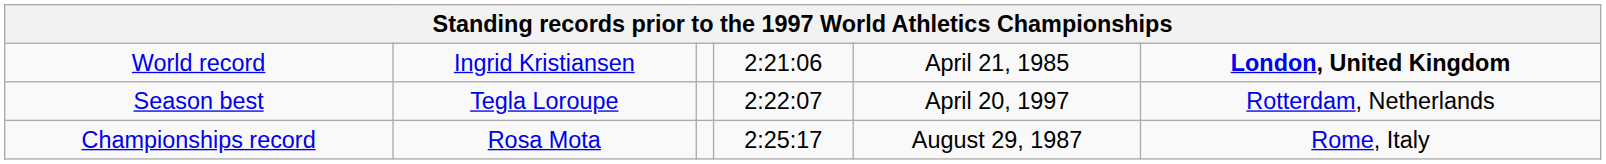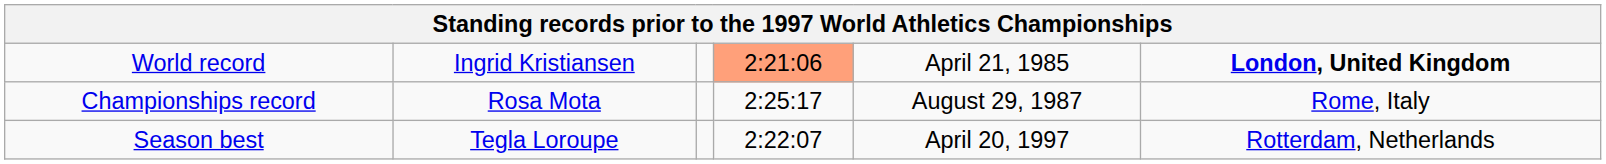 <table class="wikitable" style=" text-align:center; font-size:110%;" width="95%">
 <tr>
 <th colspan="6">Standing records prior to the 1997 World Athletics Championships</th>
 </tr>
 <tr>
 <td><a href='#'>World record</a></td>
 <td><a href='#'>Ingrid Kristiansen</a></td>
 <td></td>
-<td>2:21:06</td>
+<td style="background: lightsalmon;">2:21:06</td>
 <td>April 21, 1985</td>
 <td><strong><a href='#'>London</a>, United Kingdom</strong></td>
+</tr>
+<tr>
+<td><a href='#'>Championships record</a></td>
+<td><a href='#'>Rosa Mota</a></td>
+<td></td>
+<td>2:25:17</td>
+<td>August 29, 1987</td>
+<td><a href='#'>Rome</a>, Italy</td>
 </tr>
 <tr>
 <td><a href='#'>Season best</a></td>
 <td><a href='#'>Tegla Loroupe</a></td>
 <td></td>
 <td>2:22:07</td>
 <td>April 20, 1997</td>
 <td><a href='#'>Rotterdam</a>, Netherlands</td>
 </tr>
-<tr>
-<td><a href='#'>Championships record</a></td>
-<td><a href='#'>Rosa Mota</a></td>
-<td></td>
-<td>2:25:17</td>
-<td>August 29, 1987</td>
-<td><a href='#'>Rome</a>, Italy</td>
-</tr>
 </table>
